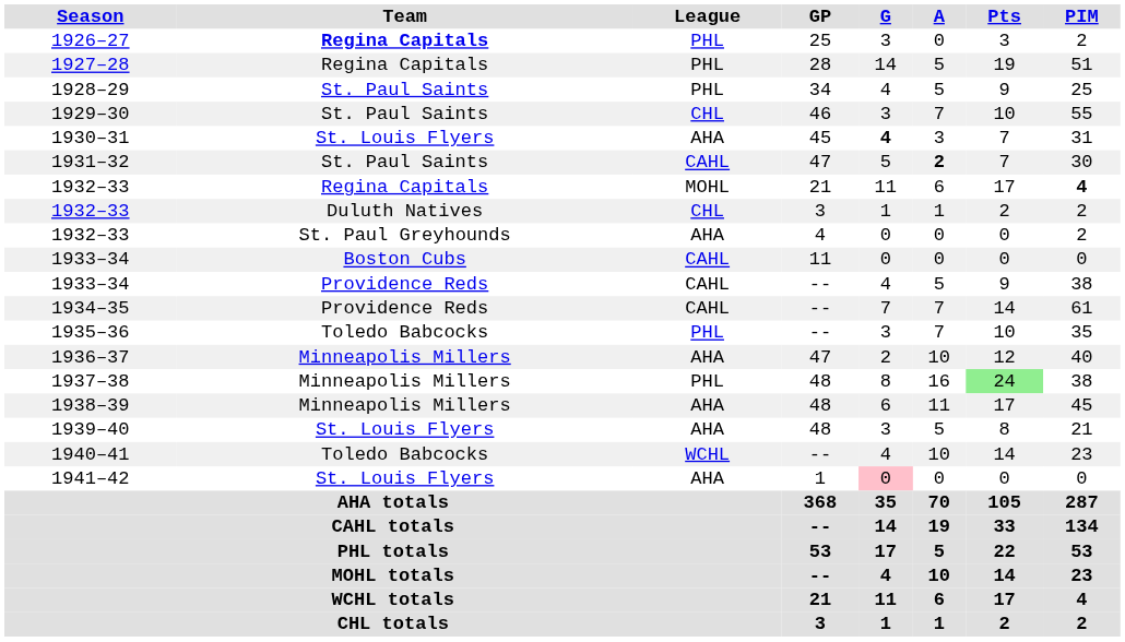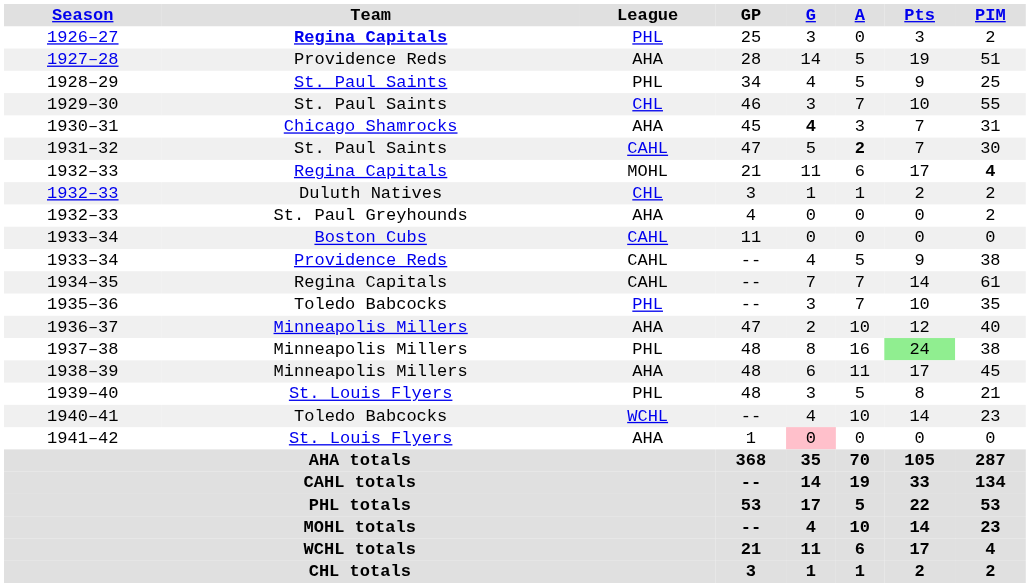 <table border="0" cellpadding="1" cellspacing="0" style="text-align:center; width:60em">
 <tr bgcolor="#e0e0e0">
 <th><a href='#'>Season</a></th>
 <th>Team</th>
 <th>League</th>
 <th>GP</th>
 <th><a href='#'>G</a></th>
 <th><a href='#'>A</a></th>
 <th><a href='#'>Pts</a></th>
 <th><a href='#'>PIM</a></th>
 </tr>
 <tr>
 <td><a href='#'>1926–27</a></td>
 <td><strong><a href='#'>Regina Capitals</a></strong></td>
 <td><a href='#'>PHL</a></td>
 <td>25</td>
 <td>3</td>
 <td>0</td>
 <td>3</td>
 <td>2</td>
 </tr>
 <tr bgcolor="#f0f0f0">
 <td><a href='#'>1927–28</a></td>
-<td>Regina Capitals</td>
-<td>PHL</td>
+<td>Providence Reds</td>
+<td>AHA</td>
 <td>28</td>
 <td>14</td>
 <td>5</td>
 <td>19</td>
 <td>51</td>
 </tr>
 <tr>
 <td>1928–29</td>
 <td><a href='#'>St. Paul Saints</a></td>
 <td>PHL</td>
 <td>34</td>
 <td>4</td>
 <td>5</td>
 <td>9</td>
 <td>25</td>
 </tr>
 <tr bgcolor="#f0f0f0">
 <td>1929–30</td>
 <td>St. Paul Saints</td>
 <td><a href='#'>CHL</a></td>
 <td>46</td>
 <td>3</td>
 <td>7</td>
 <td>10</td>
 <td>55</td>
 </tr>
 <tr>
 <td>1930–31</td>
-<td><a href='#'>St. Louis Flyers</a></td>
+<td><a href='#'>Chicago Shamrocks</a></td>
 <td>AHA</td>
 <td>45</td>
 <td><strong>4</strong></td>
 <td>3</td>
 <td>7</td>
 <td>31</td>
 </tr>
 <tr bgcolor="#f0f0f0">
 <td>1931–32</td>
 <td>St. Paul Saints</td>
 <td><a href='#'>CAHL</a></td>
 <td>47</td>
 <td>5</td>
 <td><strong>2</strong></td>
 <td>7</td>
 <td>30</td>
 </tr>
 <tr>
 <td>1932–33</td>
 <td><a href='#'>Regina Capitals</a></td>
 <td>MOHL</td>
 <td>21</td>
 <td>11</td>
 <td>6</td>
 <td>17</td>
 <td><strong>4</strong></td>
 </tr>
 <tr bgcolor="#f0f0f0">
 <td><a href='#'>1932–33</a></td>
 <td>Duluth Natives</td>
 <td><a href='#'>CHL</a></td>
 <td>3</td>
 <td>1</td>
 <td>1</td>
 <td>2</td>
 <td>2</td>
 </tr>
 <tr>
 <td>1932–33</td>
 <td>St. Paul Greyhounds</td>
 <td>AHA</td>
 <td>4</td>
 <td>0</td>
 <td>0</td>
 <td>0</td>
 <td>2</td>
 </tr>
 <tr bgcolor="#f0f0f0">
 <td>1933–34</td>
 <td><a href='#'>Boston Cubs</a></td>
 <td><a href='#'>CAHL</a></td>
 <td>11</td>
 <td>0</td>
 <td>0</td>
 <td>0</td>
 <td>0</td>
 </tr>
 <tr>
 <td>1933–34</td>
 <td><a href='#'>Providence Reds</a></td>
 <td>CAHL</td>
 <td>--</td>
 <td>4</td>
 <td>5</td>
 <td>9</td>
 <td>38</td>
 </tr>
 <tr bgcolor="#f0f0f0">
 <td>1934–35</td>
-<td>Providence Reds</td>
+<td>Regina Capitals</td>
 <td>CAHL</td>
 <td>--</td>
 <td>7</td>
 <td>7</td>
 <td>14</td>
 <td>61</td>
 </tr>
 <tr>
 <td>1935–36</td>
 <td>Toledo Babcocks</td>
 <td><a href='#'>PHL</a></td>
 <td>--</td>
 <td>3</td>
 <td>7</td>
 <td>10</td>
 <td>35</td>
 </tr>
 <tr bgcolor="#f0f0f0">
 <td>1936–37</td>
 <td><a href='#'>Minneapolis Millers</a></td>
 <td>AHA</td>
 <td>47</td>
 <td>2</td>
 <td>10</td>
 <td>12</td>
 <td>40</td>
 </tr>
 <tr>
 <td>1937–38</td>
 <td>Minneapolis Millers</td>
 <td>PHL</td>
 <td>48</td>
 <td>8</td>
 <td>16</td>
 <td style="background: lightgreen;">24</td>
 <td>38</td>
 </tr>
 <tr bgcolor="#f0f0f0">
 <td>1938–39</td>
 <td>Minneapolis Millers</td>
 <td>AHA</td>
 <td>48</td>
 <td>6</td>
 <td>11</td>
 <td>17</td>
 <td>45</td>
 </tr>
 <tr>
 <td>1939–40</td>
 <td><a href='#'>St. Louis Flyers</a></td>
-<td>AHA</td>
+<td>PHL</td>
 <td>48</td>
 <td>3</td>
 <td>5</td>
 <td>8</td>
 <td>21</td>
 </tr>
 <tr bgcolor="#f0f0f0">
 <td>1940–41</td>
 <td>Toledo Babcocks</td>
 <td><a href='#'>WCHL</a></td>
 <td>--</td>
 <td>4</td>
 <td>10</td>
 <td>14</td>
 <td>23</td>
 </tr>
 <tr>
 <td>1941–42</td>
 <td><a href='#'>St. Louis Flyers</a></td>
 <td>AHA</td>
 <td>1</td>
 <td style="background: pink;">0</td>
 <td>0</td>
 <td>0</td>
 <td>0</td>
 </tr>
 <tr bgcolor="#e0e0e0">
 <th colspan="3">AHA totals</th>
 <th>368</th>
 <th>35</th>
 <th>70</th>
 <th>105</th>
 <th>287</th>
 </tr>
 <tr bgcolor="#e0e0e0">
 <th colspan="3">CAHL totals</th>
 <th>--</th>
 <th>14</th>
 <th>19</th>
 <th>33</th>
 <th>134</th>
 </tr>
 <tr bgcolor="#e0e0e0">
 <th colspan="3">PHL totals</th>
 <th>53</th>
 <th>17</th>
 <th>5</th>
 <th>22</th>
 <th>53</th>
 </tr>
 <tr bgcolor="#e0e0e0">
 <th colspan="3">MOHL totals</th>
 <th>--</th>
 <th>4</th>
 <th>10</th>
 <th>14</th>
 <th>23</th>
 </tr>
 <tr bgcolor="#e0e0e0">
 <th colspan="3">WCHL totals</th>
 <th>21</th>
 <th>11</th>
 <th>6</th>
 <th>17</th>
 <th>4</th>
 </tr>
 <tr bgcolor="#e0e0e0">
 <th colspan="3">CHL totals</th>
 <th>3</th>
 <th>1</th>
 <th>1</th>
 <th>2</th>
 <th>2</th>
 </tr>
 </table>
